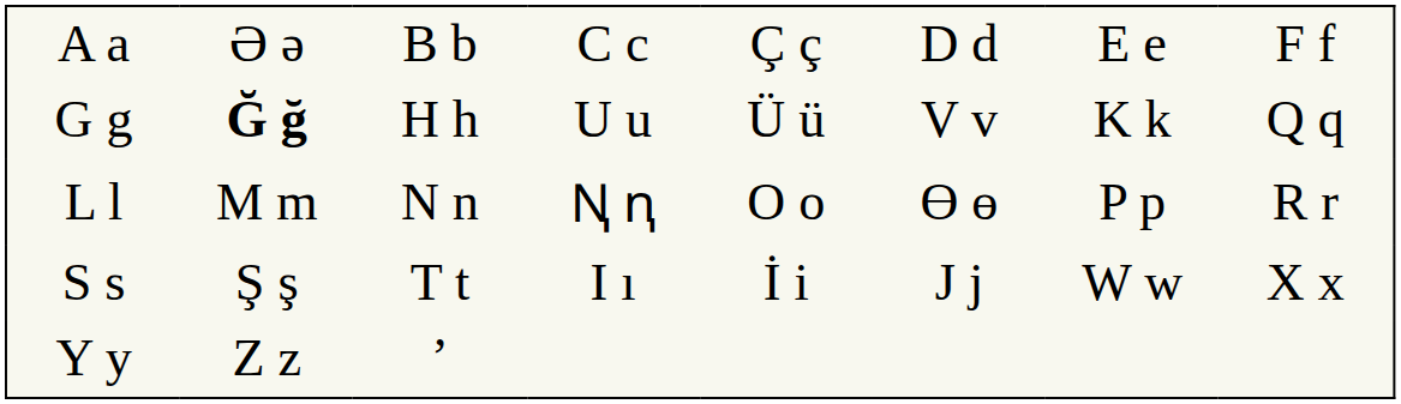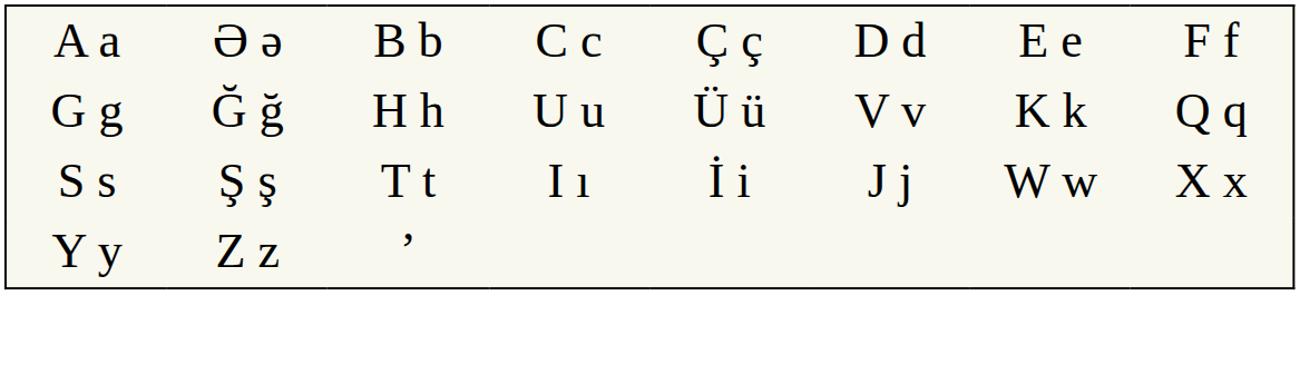 <table style="font-size:1.4em; border-color:black; border-width:1px; border-style:solid; border-collapse:collapse; background-color:#F8F8EF">
 <tr>
 <td style="width:3em; text-align:center; padding: 3px;">A a</td>
 <td style="width:3em; text-align:center; padding: 3px;">Ə ə</td>
 <td style="width:3em; text-align:center; padding: 3px;">B b</td>
 <td style="width:3em; text-align:center; padding: 3px;">C c</td>
 <td style="width:3em; text-align:center; padding: 3px;">Ç ç</td>
 <td style="width:3em; text-align:center; padding: 3px;">D d</td>
 <td style="width:3em; text-align:center; padding: 3px;">E e</td>
 <td style="width:3em; text-align:center; padding: 3px;">F f</td>
 </tr>
 <tr>
 <td style="width:3em; text-align:center; padding: 3px;">G g</td>
-<td style="width:3em; text-align:center; padding: 3px;"><strong>Ğ ğ</strong></td>
+<td style="width:3em; text-align:center; padding: 3px;">Ğ ğ</td>
 <td style="width:3em; text-align:center; padding: 3px;">H h</td>
 <td style="width:3em; text-align:center; padding: 3px;">U u</td>
 <td style="width:3em; text-align:center; padding: 3px;">Ü ü</td>
 <td style="width:3em; text-align:center; padding: 3px;">V v</td>
 <td style="width:3em; text-align:center; padding: 3px;">K k</td>
 <td style="width:3em; text-align:center; padding: 3px;">Q q</td>
-</tr>
-<tr>
-<td style="width:3em; text-align:center; padding: 3px;">L l</td>
-<td style="width:3em; text-align:center; padding: 3px;">M m</td>
-<td style="width:3em; text-align:center; padding: 3px;">N n</td>
-<td style="width:3em; text-align:center; padding: 3px;">Ꞑ ꞑ</td>
-<td style="width:3em; text-align:center; padding: 3px;">O o</td>
-<td style="width:3em; text-align:center; padding: 3px;">Ɵ ɵ</td>
-<td style="width:3em; text-align:center; padding: 3px;">P p</td>
-<td style="width:3em; text-align:center; padding: 3px;">R r</td>
 </tr>
 <tr>
 <td style="width:3em; text-align:center; padding: 3px;">S s</td>
 <td style="width:3em; text-align:center; padding: 3px;">Ş ş</td>
 <td style="width:3em; text-align:center; padding: 3px;">T t</td>
 <td style="width:3em; text-align:center; padding: 3px;">I ı</td>
 <td style="width:3em; text-align:center; padding: 3px;">İ i</td>
 <td style="width:3em; text-align:center; padding: 3px;">J j</td>
 <td style="width:3em; text-align:center; padding: 3px;">W w</td>
 <td style="width:3em; text-align:center; padding: 3px;">X x</td>
 </tr>
 <tr>
 <td style="width:3em; text-align:center; padding: 3px;">Y y</td>
 <td style="width:3em; text-align:center; padding: 3px;">Z z</td>
 <td style="width:3em; text-align:center; padding: 3px;">ʼ</td>
 <td></td>
 <td></td>
 <td></td>
 <td></td>
 <td></td>
 </tr>
 </table>
